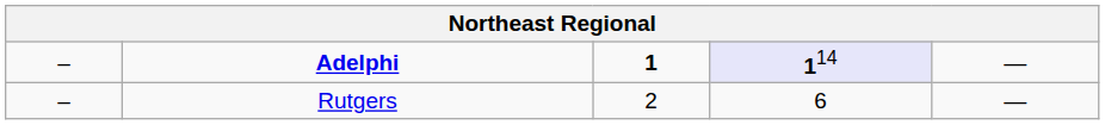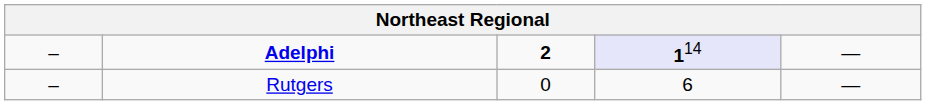 <table class="wikitable" style="font-size:90%; width: 55%; text-align: center">
 <tr>
 <th colspan=5>Northeast Regional</th>
 </tr>
 <tr>
 <td>–</td>
 <td><strong><a href='#'>Adelphi</a></strong></td>
-<td><strong>1</strong></td>
+<td><strong>2</strong></td>
 <td style="background: lavender;"><strong>1</strong><sup>14</sup></td>
 <td>—</td>
 </tr>
 <tr>
 <td>–</td>
 <td><a href='#'>Rutgers</a></td>
-<td>2</td>
+<td>0</td>
 <td>6</td>
 <td>—</td>
 </tr>
 </table>
